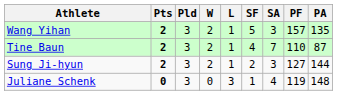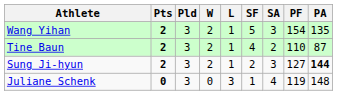 <table class=wikitable style="text-align:center">
 <tr>
 <th width=175>Athlete</th>
 <th width=20>Pts</th>
 <th width=20>Pld</th>
 <th width=20>W</th>
 <th width=20>L</th>
 <th width=20>SF</th>
 <th width=20>SA</th>
 <th width=20>PF</th>
 <th width=20>PA</th>
 </tr>
 <tr bgcolor=ccffcc>
 <td style="text-align:left"> <a href='#'>Wang Yihan</a></td>
 <td><strong>2</strong></td>
 <td>3</td>
 <td>2</td>
 <td>1</td>
 <td>5</td>
 <td>3</td>
-<td>157</td>
+<td>154</td>
 <td>135</td>
 </tr>
 <tr bgcolor=ccffcc>
 <td style="text-align:left"> <a href='#'>Tine Baun</a></td>
 <td><strong>2</strong></td>
 <td>3</td>
 <td>2</td>
 <td>1</td>
 <td>4</td>
-<td>7</td>
+<td>2</td>
 <td>110</td>
 <td>87</td>
 </tr>
 <tr bgcolor=>
 <td style="text-align:left"> <a href='#'>Sung Ji-hyun</a></td>
 <td><strong>2</strong></td>
 <td>3</td>
 <td>2</td>
 <td>1</td>
 <td>2</td>
 <td>3</td>
 <td>127</td>
-<td>144</td>
+<td><strong>144</strong></td>
 </tr>
 <tr bgcolor=>
 <td style="text-align:left"> <a href='#'>Juliane Schenk</a></td>
 <td><strong>0</strong></td>
 <td>3</td>
 <td>0</td>
 <td>3</td>
 <td>1</td>
 <td>4</td>
 <td>119</td>
 <td>148</td>
 </tr>
 </table>
